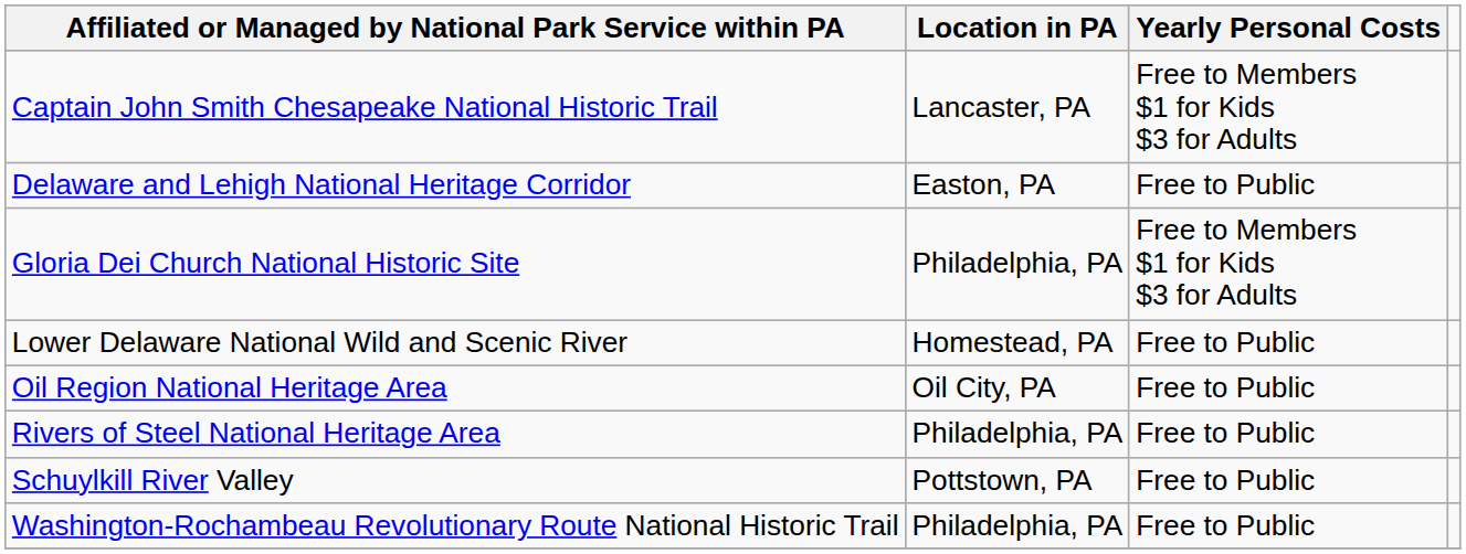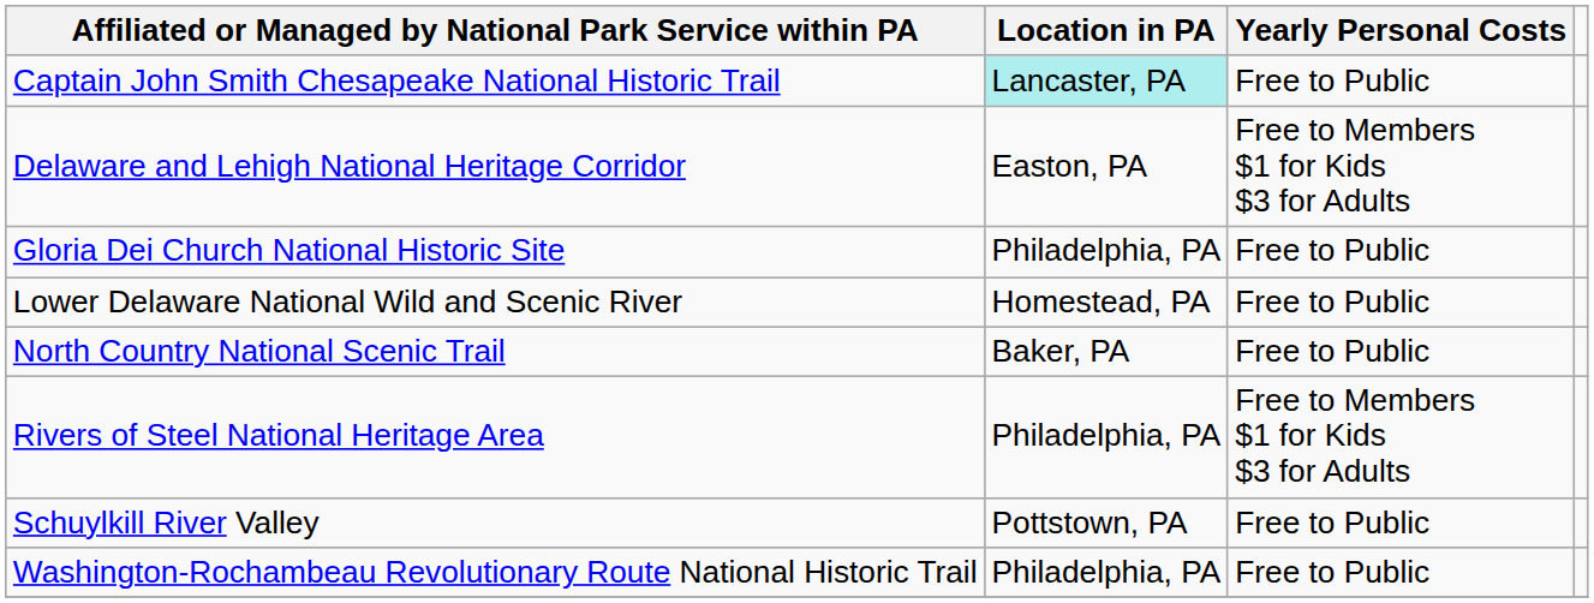 <table class="wikitable">
 <tr>
 <th>Affiliated or Managed by National Park Service within PA</th>
 <th>Location in PA</th>
 <th>Yearly Personal Costs</th>
 <td></td>
 </tr>
 <tr>
 <td><a href='#'>Captain John Smith Chesapeake National Historic Trail</a></td>
-<td>Lancaster, PA</td>
-<td>Free to Members<br>$1 for Kids<br>$3 for Adults</td>
+<td style="background: paleturquoise;">Lancaster, PA</td>
+<td>Free to Public</td>
 <td></td>
 </tr>
 <tr>
 <td><a href='#'>Delaware and Lehigh National Heritage Corridor</a></td>
 <td>Easton, PA</td>
-<td>Free to Public</td>
+<td>Free to Members<br>$1 for Kids<br>$3 for Adults</td>
 <td></td>
 </tr>
 <tr>
 <td><a href='#'>Gloria Dei Church National Historic Site</a></td>
 <td>Philadelphia, PA</td>
-<td>Free to Members<br>$1 for Kids<br>$3 for Adults</td>
+<td>Free to Public</td>
 <td></td>
 </tr>
 <tr>
 <td>Lower Delaware National Wild and Scenic River</td>
 <td>Homestead, PA</td>
 <td>Free to Public</td>
 <td></td>
 </tr>
 <tr>
-<td><a href='#'>Oil Region National Heritage Area</a></td>
-<td>Oil City, PA</td>
+<td><a href='#'>North Country National Scenic Trail</a></td>
+<td>Baker, PA</td>
 <td>Free to Public</td>
 <td></td>
 </tr>
 <tr>
 <td><a href='#'>Rivers of Steel National Heritage Area</a></td>
 <td>Philadelphia, PA</td>
-<td>Free to Public</td>
+<td>Free to Members<br>$1 for Kids<br>$3 for Adults</td>
 <td></td>
 </tr>
 <tr>
 <td><a href='#'>Schuylkill River</a> Valley</td>
 <td>Pottstown, PA</td>
 <td>Free to Public</td>
 <td></td>
 </tr>
 <tr>
 <td><a href='#'>Washington-Rochambeau Revolutionary Route</a> National Historic Trail</td>
 <td>Philadelphia, PA</td>
 <td>Free to Public</td>
 <td></td>
 </tr>
 <tr>
 </tr>
 </table>
